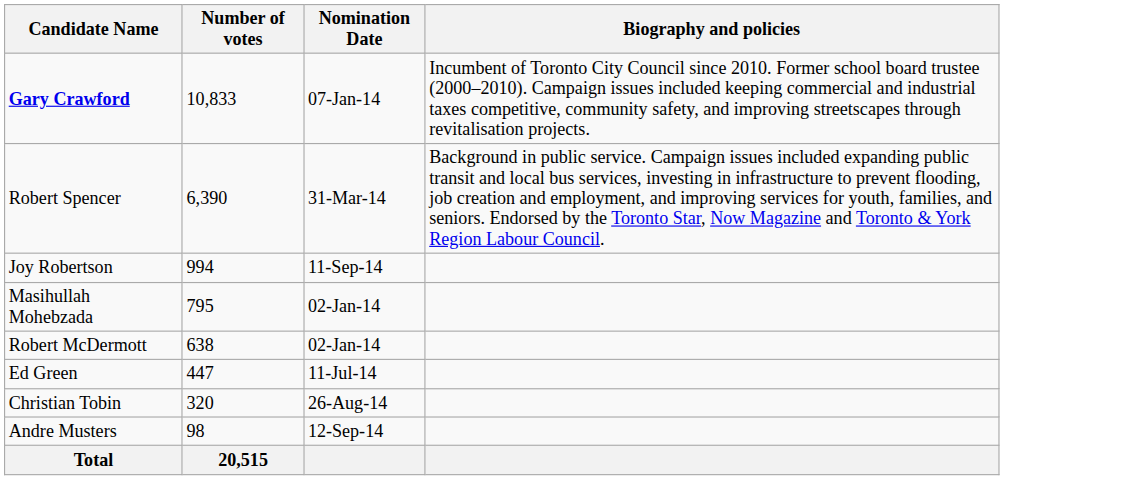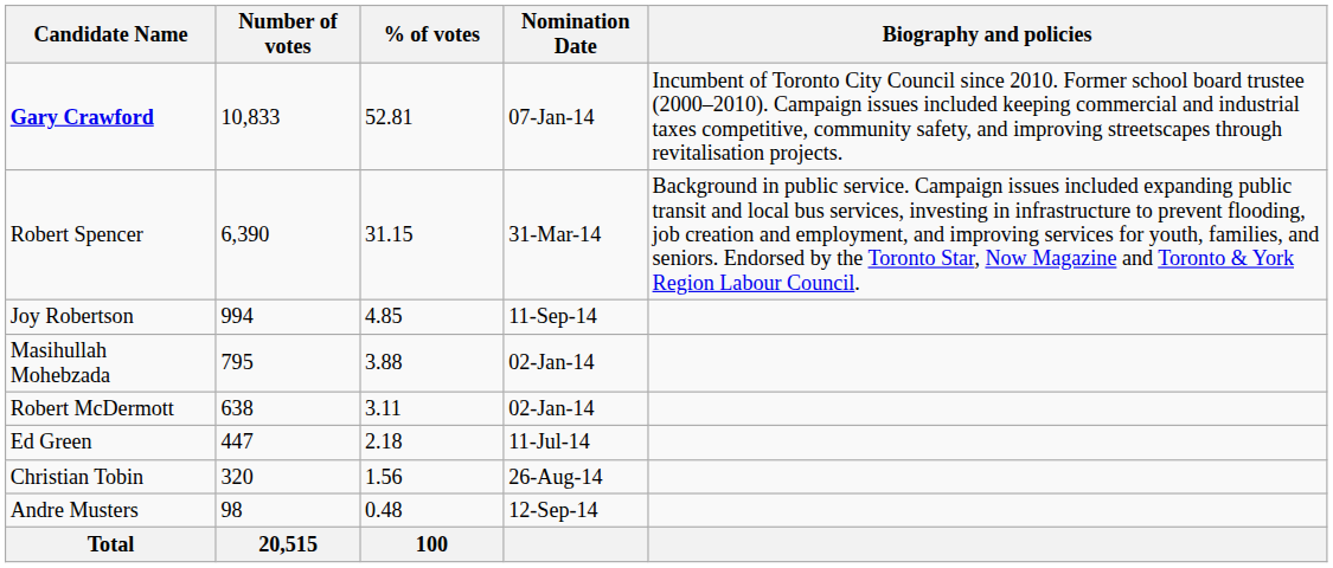 <table class="wikitable" style="margin-bottom:0;">
 <tr>
 <th scope="col" style="width: 150px;">Candidate Name</th>
 <th scope="col" style="width: 100px;">Number of votes</th>
+<th scope="col" style="width: 100px;">% of votes</th>
 <th scope="col" style="width: 100px;">Nomination Date</th>
 <th scope="col" style="width: 500px;">Biography and policies</th>
 </tr>
 <tr>
 <td><strong><a href='#'>Gary Crawford</a></strong></td>
 <td>10,833</td>
+<td>52.81</td>
 <td>07-Jan-14</td>
 <td>Incumbent of Toronto City Council since 2010. Former school board trustee (2000–2010). Campaign issues included keeping commercial and industrial taxes competitive, community safety, and improving streetscapes through revitalisation projects.</td>
 </tr>
 <tr>
 <td>Robert Spencer</td>
 <td>6,390</td>
+<td>31.15</td>
 <td>31-Mar-14</td>
 <td>Background in public service. Campaign issues included expanding public transit and local bus services, investing in infrastructure to prevent flooding, job creation and employment, and improving services for youth, families, and seniors. Endorsed by the <a href='#'>Toronto Star</a>, <a href='#'>Now Magazine</a> and <a href='#'>Toronto & York Region Labour Council</a>.</td>
 </tr>
 <tr>
 <td>Joy Robertson</td>
 <td>994</td>
+<td>4.85</td>
 <td>11-Sep-14</td>
 <td></td>
 </tr>
 <tr>
 <td>Masihullah Mohebzada</td>
 <td>795</td>
+<td>3.88</td>
 <td>02-Jan-14</td>
 <td></td>
 </tr>
 <tr>
 <td>Robert McDermott</td>
 <td>638</td>
+<td>3.11</td>
 <td>02-Jan-14</td>
 <td></td>
 </tr>
 <tr>
 <td>Ed Green</td>
 <td>447</td>
+<td>2.18</td>
 <td>11-Jul-14</td>
 <td></td>
 </tr>
 <tr>
 <td>Christian Tobin</td>
 <td>320</td>
+<td>1.56</td>
 <td>26-Aug-14</td>
 <td></td>
 </tr>
 <tr>
 <td>Andre Musters</td>
 <td>98</td>
+<td>0.48</td>
 <td>12-Sep-14</td>
 <td></td>
 </tr>
 <tr>
 <th>Total</th>
 <th>20,515</th>
+<th>100</th>
 <th></th>
 <th></th>
 </tr>
 </table>
